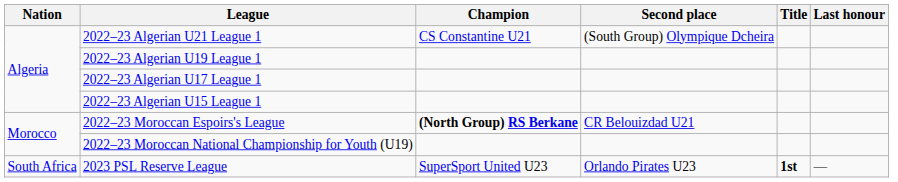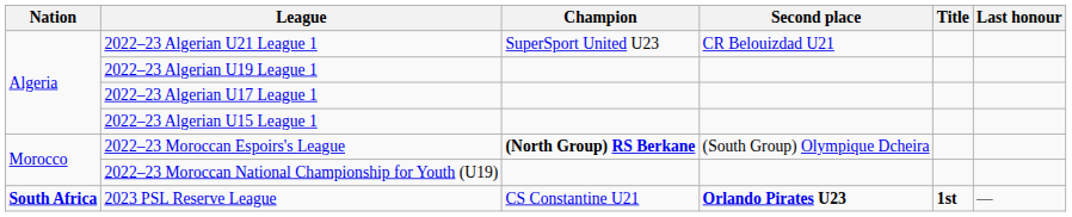 <table class="wikitable sortable">
 <tr>
 <th>Nation</th>
 <th>League</th>
 <th>Champion</th>
 <th>Second place</th>
 <th data-sort-type="number">Title</th>
 <th>Last honour</th>
 </tr>
 <tr>
 <td rowspan=4> <a href='#'>Algeria</a></td>
 <td><a href='#'>2022–23 Algerian U21 League 1</a></td>
-<td><a href='#'>CS Constantine U21</a></td>
-<td>(South Group) <a href='#'>Olympique Dcheira</a></td>
+<td><a href='#'>SuperSport United</a> U23</td>
+<td><a href='#'>CR Belouizdad U21</a></td>
 <td></td>
 <td></td>
 </tr>
 <tr>
 <td><a href='#'>2022–23 Algerian U19 League 1</a></td>
 <td></td>
 <td></td>
 <td></td>
 <td></td>
 </tr>
 <tr>
 <td><a href='#'>2022–23 Algerian U17 League 1</a></td>
 <td></td>
 <td></td>
 <td></td>
 <td></td>
 </tr>
 <tr>
 <td><a href='#'>2022–23 Algerian U15 League 1</a></td>
 <td></td>
 <td></td>
 <td></td>
 <td></td>
 </tr>
 <tr>
 <td rowspan=2> <a href='#'>Morocco</a></td>
 <td><a href='#'>2022–23 Moroccan Espoirs's League</a></td>
 <td><strong>(North Group) <a href='#'>RS Berkane</a></strong></td>
-<td><a href='#'>CR Belouizdad U21</a></td>
+<td>(South Group) <a href='#'>Olympique Dcheira</a></td>
 <td></td>
 <td></td>
 </tr>
 <tr>
 <td><a href='#'>2022–23 Moroccan National Championship for Youth</a> (U19)</td>
 <td></td>
 <td></td>
 <td></td>
 <td></td>
 </tr>
 <tr>
-<td rowspan=> <a href='#'>South Africa</a></td>
+<td rowspan=><strong> <a href='#'>South Africa</a></strong></td>
 <td><a href='#'>2023 PSL Reserve League</a></td>
-<td><a href='#'>SuperSport United</a> U23</td>
-<td><a href='#'>Orlando Pirates</a> U23</td>
+<td><a href='#'>CS Constantine U21</a></td>
+<td><strong><a href='#'>Orlando Pirates</a> U23</strong></td>
 <td><strong>1st</strong></td>
 <td>—</td>
 </tr>
 </table>
